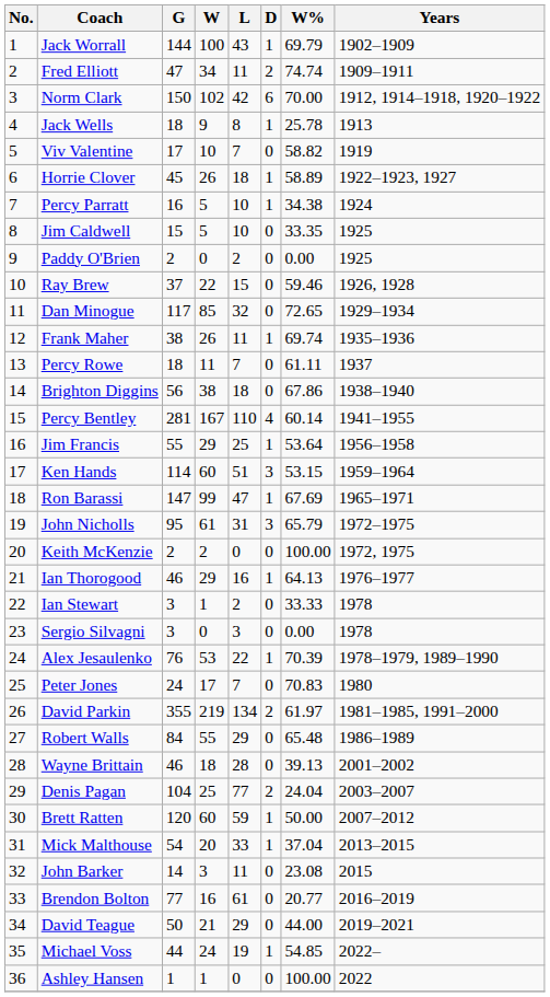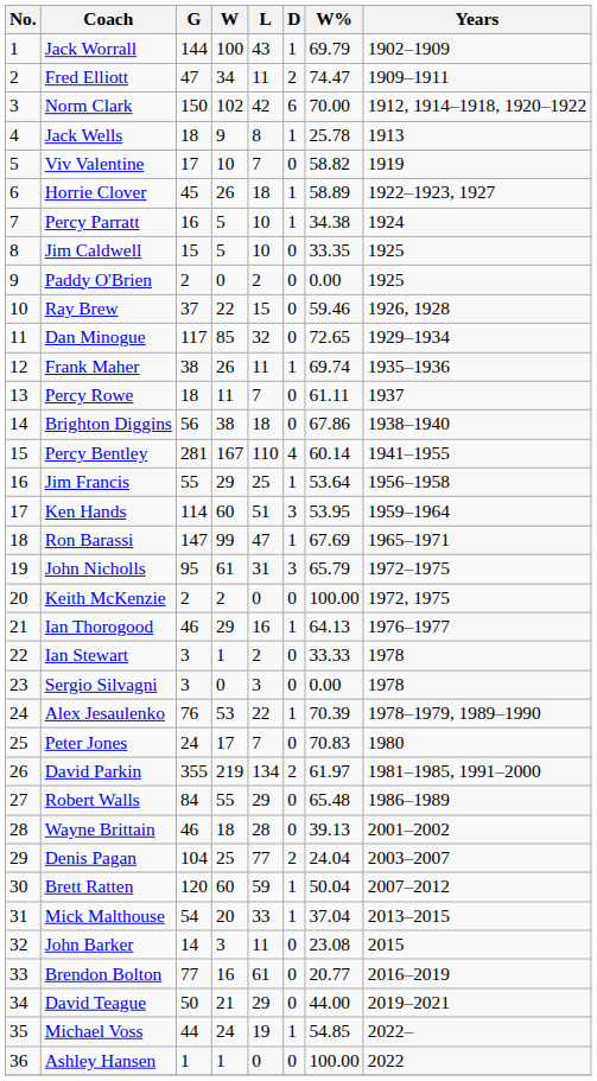 <table class="wikitable sortable">
 <tr>
 <th>No.</th>
 <th>Coach</th>
 <th>G</th>
 <th>W</th>
 <th>L</th>
 <th>D</th>
 <th>W%</th>
 <th>Years</th>
 </tr>
 <tr>
 <td>1</td>
 <td><a href='#'>Jack Worrall</a></td>
 <td>144</td>
 <td>100</td>
 <td>43</td>
 <td>1</td>
 <td>69.79</td>
 <td>1902–1909</td>
 </tr>
 <tr>
 <td>2</td>
 <td><a href='#'>Fred Elliott</a></td>
 <td>47</td>
 <td>34</td>
 <td>11</td>
 <td>2</td>
-<td>74.74</td>
+<td>74.47</td>
 <td>1909–1911</td>
 </tr>
 <tr>
 <td>3</td>
 <td><a href='#'>Norm Clark</a></td>
 <td>150</td>
 <td>102</td>
 <td>42</td>
 <td>6</td>
 <td>70.00</td>
 <td>1912, 1914–1918, 1920–1922</td>
 </tr>
 <tr>
 <td>4</td>
 <td><a href='#'>Jack Wells</a></td>
 <td>18</td>
 <td>9</td>
 <td>8</td>
 <td>1</td>
 <td>25.78</td>
 <td>1913</td>
 </tr>
 <tr>
 <td>5</td>
 <td><a href='#'>Viv Valentine</a></td>
 <td>17</td>
 <td>10</td>
 <td>7</td>
 <td>0</td>
 <td>58.82</td>
 <td>1919</td>
 </tr>
 <tr>
 <td>6</td>
 <td><a href='#'>Horrie Clover</a></td>
 <td>45</td>
 <td>26</td>
 <td>18</td>
 <td>1</td>
 <td>58.89</td>
 <td>1922–1923, 1927</td>
 </tr>
 <tr>
 <td>7</td>
 <td><a href='#'>Percy Parratt</a></td>
 <td>16</td>
 <td>5</td>
 <td>10</td>
 <td>1</td>
 <td>34.38</td>
 <td>1924</td>
 </tr>
 <tr>
 <td>8</td>
 <td><a href='#'>Jim Caldwell</a></td>
 <td>15</td>
 <td>5</td>
 <td>10</td>
 <td>0</td>
 <td>33.35</td>
 <td>1925</td>
 </tr>
 <tr>
 <td>9</td>
 <td><a href='#'>Paddy O'Brien</a></td>
 <td>2</td>
 <td>0</td>
 <td>2</td>
 <td>0</td>
 <td>0.00</td>
 <td>1925</td>
 </tr>
 <tr>
 <td>10</td>
 <td><a href='#'>Ray Brew</a></td>
 <td>37</td>
 <td>22</td>
 <td>15</td>
 <td>0</td>
 <td>59.46</td>
 <td>1926, 1928</td>
 </tr>
 <tr>
 <td>11</td>
 <td><a href='#'>Dan Minogue</a></td>
 <td>117</td>
 <td>85</td>
 <td>32</td>
 <td>0</td>
 <td>72.65</td>
 <td>1929–1934</td>
 </tr>
 <tr>
 <td>12</td>
 <td><a href='#'>Frank Maher</a></td>
 <td>38</td>
 <td>26</td>
 <td>11</td>
 <td>1</td>
 <td>69.74</td>
 <td>1935–1936</td>
 </tr>
 <tr>
 <td>13</td>
 <td><a href='#'>Percy Rowe</a></td>
 <td>18</td>
 <td>11</td>
 <td>7</td>
 <td>0</td>
 <td>61.11</td>
 <td>1937</td>
 </tr>
 <tr>
 <td>14</td>
 <td><a href='#'>Brighton Diggins</a></td>
 <td>56</td>
 <td>38</td>
 <td>18</td>
 <td>0</td>
 <td>67.86</td>
 <td>1938–1940</td>
 </tr>
 <tr>
 <td>15</td>
 <td><a href='#'>Percy Bentley</a></td>
 <td>281</td>
 <td>167</td>
 <td>110</td>
 <td>4</td>
 <td>60.14</td>
 <td>1941–1955</td>
 </tr>
 <tr>
 <td>16</td>
 <td><a href='#'>Jim Francis</a></td>
 <td>55</td>
 <td>29</td>
 <td>25</td>
 <td>1</td>
 <td>53.64</td>
 <td>1956–1958</td>
 </tr>
 <tr>
 <td>17</td>
 <td><a href='#'>Ken Hands</a></td>
 <td>114</td>
 <td>60</td>
 <td>51</td>
 <td>3</td>
-<td>53.15</td>
+<td>53.95</td>
 <td>1959–1964</td>
 </tr>
 <tr>
 <td>18</td>
 <td><a href='#'>Ron Barassi</a></td>
 <td>147</td>
 <td>99</td>
 <td>47</td>
 <td>1</td>
 <td>67.69</td>
 <td>1965–1971</td>
 </tr>
 <tr>
 <td>19</td>
 <td><a href='#'>John Nicholls</a></td>
 <td>95</td>
 <td>61</td>
 <td>31</td>
 <td>3</td>
 <td>65.79</td>
 <td>1972–1975</td>
 </tr>
 <tr>
 <td>20</td>
 <td><a href='#'>Keith McKenzie</a></td>
 <td>2</td>
 <td>2</td>
 <td>0</td>
 <td>0</td>
 <td>100.00</td>
 <td>1972, 1975</td>
 </tr>
 <tr>
 <td>21</td>
 <td><a href='#'>Ian Thorogood</a></td>
 <td>46</td>
 <td>29</td>
 <td>16</td>
 <td>1</td>
 <td>64.13</td>
 <td>1976–1977</td>
 </tr>
 <tr>
 <td>22</td>
 <td><a href='#'>Ian Stewart</a></td>
 <td>3</td>
 <td>1</td>
 <td>2</td>
 <td>0</td>
 <td>33.33</td>
 <td>1978</td>
 </tr>
 <tr>
 <td>23</td>
 <td><a href='#'>Sergio Silvagni</a></td>
 <td>3</td>
 <td>0</td>
 <td>3</td>
 <td>0</td>
 <td>0.00</td>
 <td>1978</td>
 </tr>
 <tr>
 <td>24</td>
 <td><a href='#'>Alex Jesaulenko</a></td>
 <td>76</td>
 <td>53</td>
 <td>22</td>
 <td>1</td>
 <td>70.39</td>
 <td>1978–1979, 1989–1990</td>
 </tr>
 <tr>
 <td>25</td>
 <td><a href='#'>Peter Jones</a></td>
 <td>24</td>
 <td>17</td>
 <td>7</td>
 <td>0</td>
 <td>70.83</td>
 <td>1980</td>
 </tr>
 <tr>
 <td>26</td>
 <td><a href='#'>David Parkin</a></td>
 <td>355</td>
 <td>219</td>
 <td>134</td>
 <td>2</td>
 <td>61.97</td>
 <td>1981–1985, 1991–2000</td>
 </tr>
 <tr>
 <td>27</td>
 <td><a href='#'>Robert Walls</a></td>
 <td>84</td>
 <td>55</td>
 <td>29</td>
 <td>0</td>
 <td>65.48</td>
 <td>1986–1989</td>
 </tr>
 <tr>
 <td>28</td>
 <td><a href='#'>Wayne Brittain</a></td>
 <td>46</td>
 <td>18</td>
 <td>28</td>
 <td>0</td>
 <td>39.13</td>
 <td>2001–2002</td>
 </tr>
 <tr>
 <td>29</td>
 <td><a href='#'>Denis Pagan</a></td>
 <td>104</td>
 <td>25</td>
 <td>77</td>
 <td>2</td>
 <td>24.04</td>
 <td>2003–2007</td>
 </tr>
 <tr>
 <td>30</td>
 <td><a href='#'>Brett Ratten</a></td>
 <td>120</td>
 <td>60</td>
 <td>59</td>
 <td>1</td>
-<td>50.00</td>
+<td>50.04</td>
 <td>2007–2012</td>
 </tr>
 <tr>
 <td>31</td>
 <td><a href='#'>Mick Malthouse</a></td>
 <td>54</td>
 <td>20</td>
 <td>33</td>
 <td>1</td>
 <td>37.04</td>
 <td>2013–2015</td>
 </tr>
 <tr>
 <td>32</td>
 <td><a href='#'>John Barker</a></td>
 <td>14</td>
 <td>3</td>
 <td>11</td>
 <td>0</td>
 <td>23.08</td>
 <td>2015</td>
 </tr>
 <tr>
 <td>33</td>
 <td><a href='#'>Brendon Bolton</a></td>
 <td>77</td>
 <td>16</td>
 <td>61</td>
 <td>0</td>
 <td>20.77</td>
 <td>2016–2019</td>
 </tr>
 <tr>
 <td>34</td>
 <td><a href='#'>David Teague</a></td>
 <td>50</td>
 <td>21</td>
 <td>29</td>
 <td>0</td>
 <td>44.00</td>
 <td>2019–2021</td>
 </tr>
 <tr>
 <td>35</td>
 <td><a href='#'>Michael Voss</a></td>
 <td>44</td>
 <td>24</td>
 <td>19</td>
 <td>1</td>
 <td>54.85</td>
 <td>2022–</td>
 </tr>
 <tr>
 <td>36</td>
 <td><a href='#'>Ashley Hansen</a></td>
 <td>1</td>
 <td>1</td>
 <td>0</td>
 <td>0</td>
 <td>100.00</td>
 <td>2022</td>
 </tr>
 <tr>
 </tr>
 </table>
